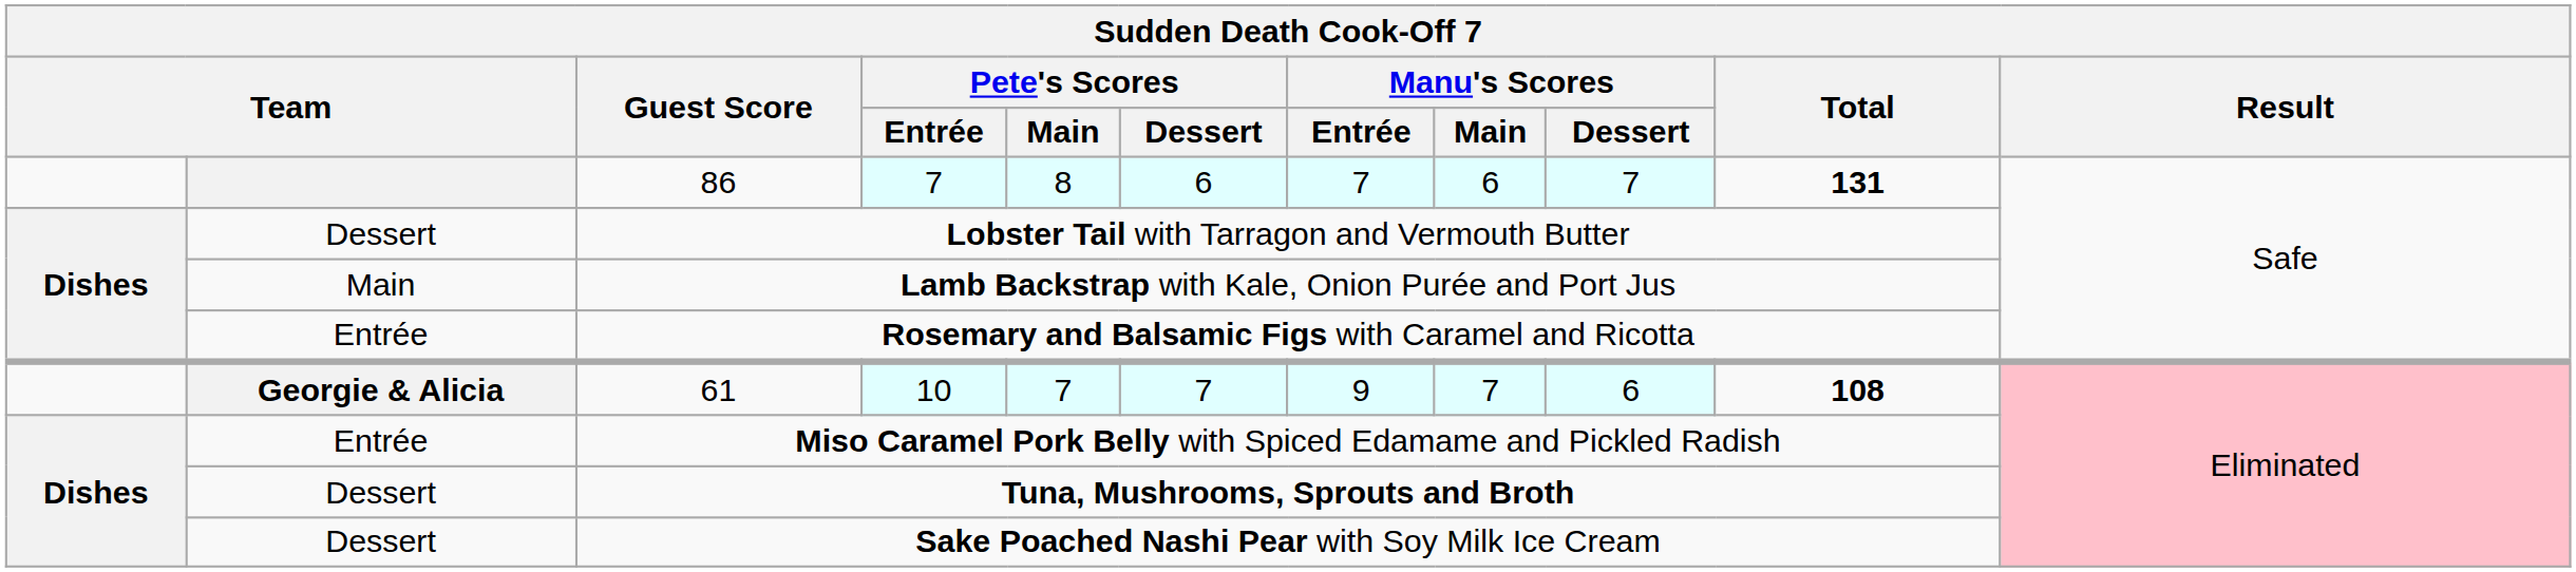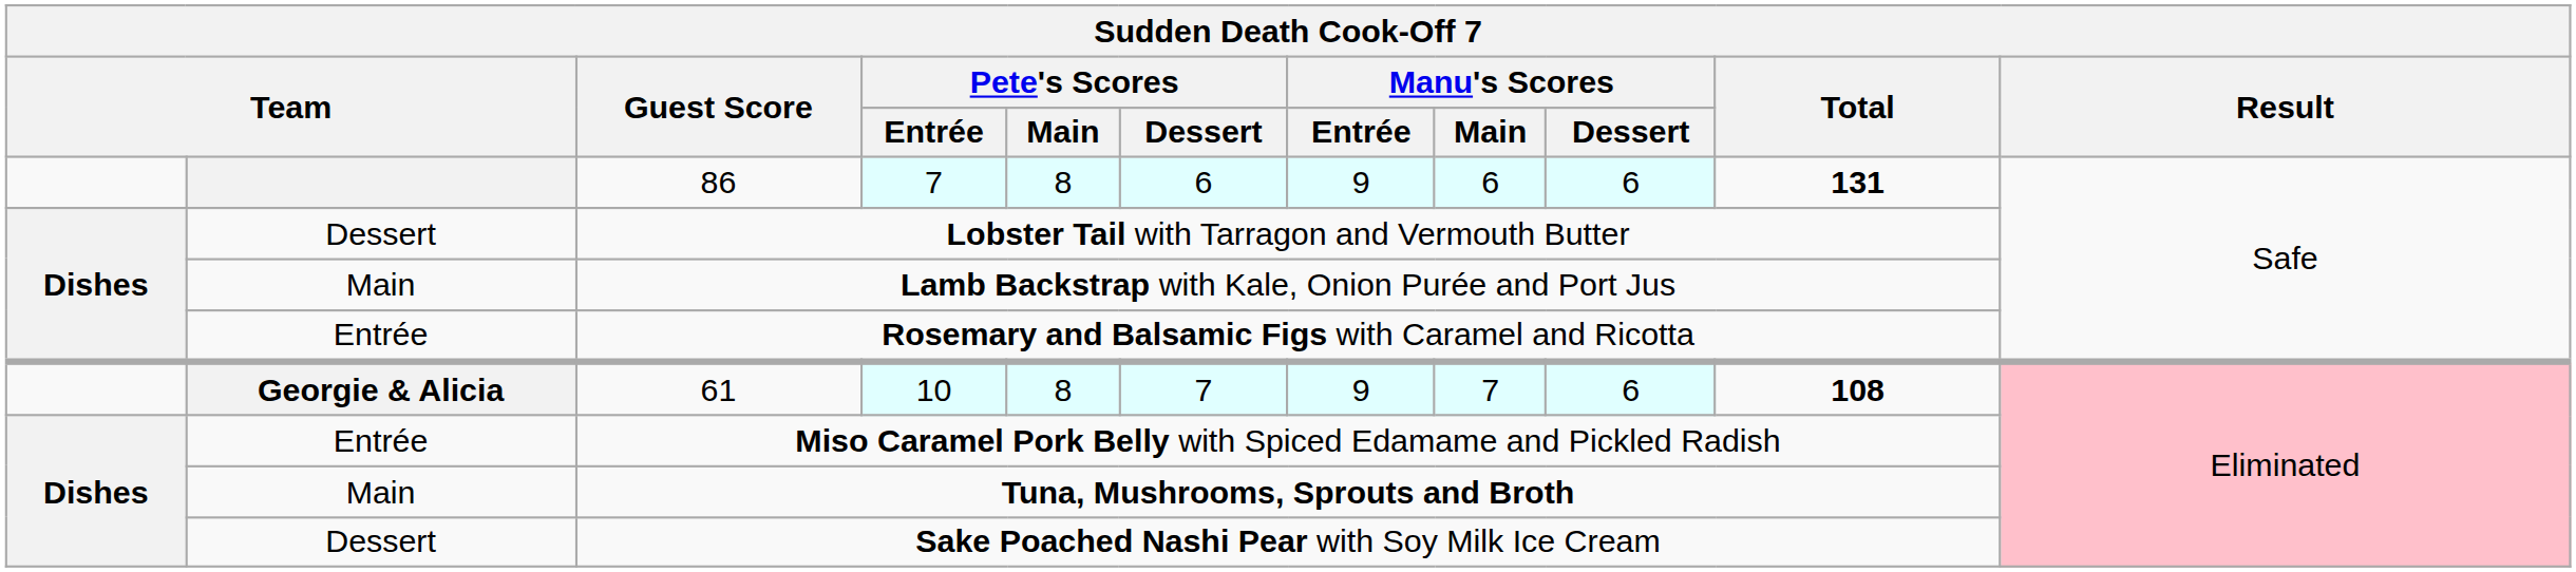 <table class="wikitable plainrowheaders" style="text-align:center; font-size:90%; width:80em; margin-left: auto; margin-right: auto; border: none;">
 <tr>
 <th colspan="18" >Sudden Death Cook-Off 7</th>
 </tr>
 <tr>
 <th rowspan="2" style="width:20%;" colspan="2">Team</th>
 <th scope="col" rowspan="2" style="width:10%;">Guest Score<br><small></small></th>
 <th scope="col" colspan="3" style="width:15%;"><a href='#'>Pete</a>'s Scores</th>
 <th scope="col" colspan="3" style="width:15%;"><a href='#'>Manu</a>'s Scores</th>
 <th scope="col" rowspan="2" style="width:10%;">Total<br><small></small></th>
 <th scope="col" rowspan="2" style="width:20%;">Result</th>
 </tr>
 <tr>
 <th scope="col">Entrée</th>
 <th scope="col">Main</th>
 <th scope="col">Dessert</th>
 <th scope="col">Entrée</th>
 <th scope="col">Main</th>
 <th scope="col">Dessert</th>
 </tr>
 <tr>
 <td></td>
 <th style="text-align:centre"></th>
 <td>86</td>
 <td bgcolor="#e0ffff">7</td>
 <td bgcolor="#e0ffff">8</td>
 <td bgcolor="#e0ffff">6</td>
-<td bgcolor="#e0ffff">7</td>
+<td bgcolor="#e0ffff">9</td>
 <td bgcolor="#e0ffff">6</td>
-<td bgcolor="#e0ffff">7</td>
+<td bgcolor="#e0ffff">6</td>
 <td><strong>131</strong></td>
 <td rowspan="4" style="background:">Safe</td>
 </tr>
 <tr>
 <th rowspan="3">Dishes</th>
 <td>Dessert</td>
 <td colspan="8"><strong>Lobster Tail</strong> with Tarragon and Vermouth Butter</td>
 </tr>
 <tr>
 <td>Main</td>
 <td colspan="8"><strong>Lamb Backstrap</strong> with Kale, Onion Purée and Port Jus</td>
 </tr>
 <tr>
 <td>Entrée</td>
 <td colspan="8"><strong>Rosemary and Balsamic Figs</strong> with Caramel and Ricotta</td>
 </tr>
 <tr style="border-top:3px solid #aaa;">
 <td></td>
 <th style="text-align:centre">Georgie & Alicia</th>
 <td>61</td>
 <td bgcolor="#e0ffff">10</td>
-<td bgcolor="#e0ffff">7</td>
+<td bgcolor="#e0ffff">8</td>
 <td bgcolor="#e0ffff">7</td>
 <td bgcolor="#e0ffff">9</td>
 <td bgcolor="#e0ffff">7</td>
 <td bgcolor="#e0ffff">6</td>
 <td><strong>108</strong></td>
 <td rowspan="4" style="background:pink">Eliminated</td>
 </tr>
 <tr>
 <th rowspan="3">Dishes</th>
 <td>Entrée</td>
 <td colspan="8"><strong>Miso Caramel Pork Belly</strong> with Spiced Edamame and Pickled Radish</td>
 </tr>
 <tr>
-<td>Dessert</td>
+<td>Main</td>
 <td colspan="8"><strong>Tuna, Mushrooms, Sprouts and Broth</strong></td>
 </tr>
 <tr>
 <td>Dessert</td>
 <td colspan="8"><strong>Sake Poached Nashi Pear</strong> with Soy Milk Ice Cream</td>
 </tr>
 </table>
